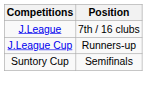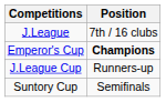 <table class="wikitable" style="text-align:center;">
 <tr>
 <th>Competitions</th>
 <th>Position</th>
 </tr>
 <tr>
 <td><a href='#'>J.League</a></td>
 <td>7th / 16 clubs</td>
 </tr>
 <tr>
+<td><a href='#'>Emperor's Cup</a></td>
+<td><strong>Champions</strong></td>
+</tr>
+<tr>
 <td><a href='#'>J.League Cup</a></td>
 <td>Runners-up</td>
 </tr>
 <tr>
 <td>Suntory Cup</td>
 <td>Semifinals</td>
 </tr>
 </table>
